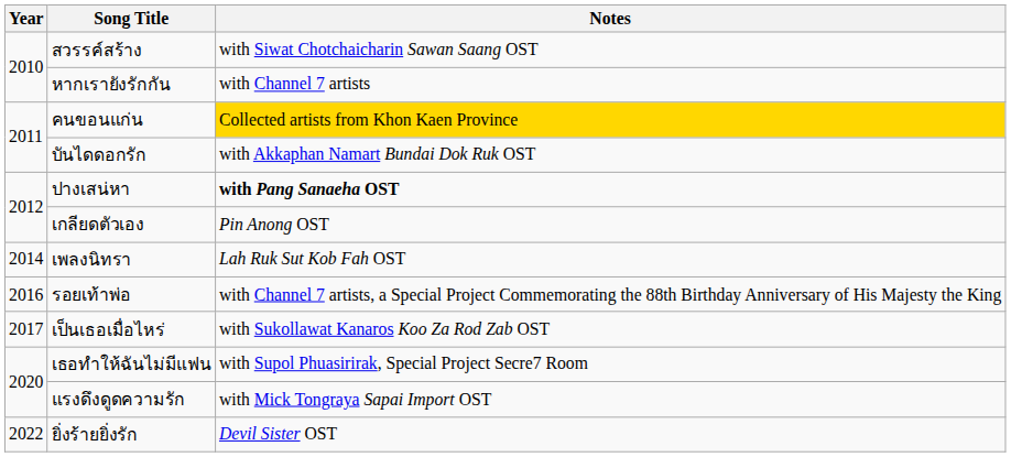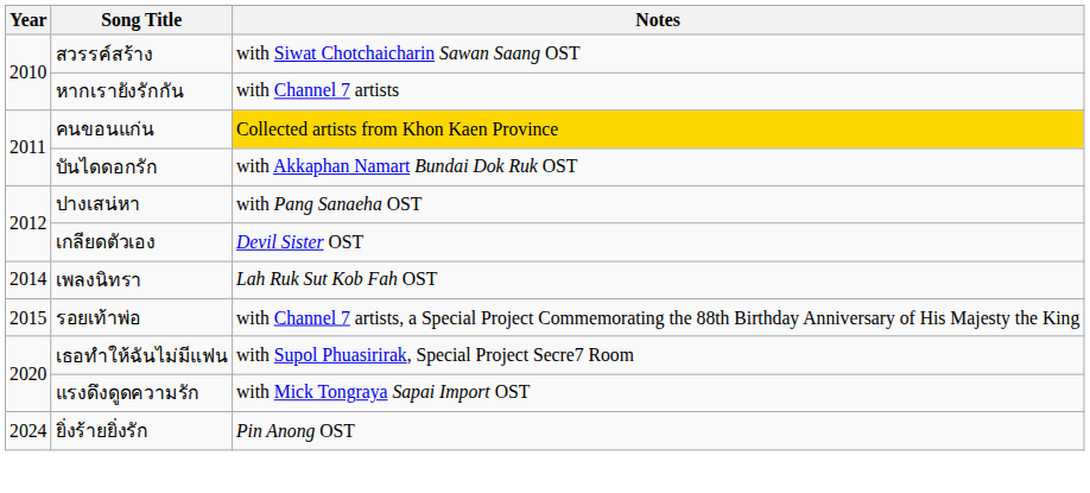 <table class="wikitable">
 <tr>
 <th>Year</th>
 <th>Song Title</th>
 <th>Notes</th>
 </tr>
 <tr>
 <td rowspan="2">2010</td>
 <td>สวรรค์สร้าง</td>
 <td>with <a href='#'>Siwat Chotchaicharin</a> <em>Sawan Saang</em> OST</td>
 </tr>
 <tr>
 <td>หากเรายังรักกัน</td>
 <td>with <a href='#'>Channel 7</a> artists</td>
 </tr>
 <tr>
 <td rowspan="2">2011</td>
 <td>คนขอนแก่น</td>
 <td style="background: gold;">Collected artists from Khon Kaen Province</td>
 </tr>
 <tr>
 <td>บันไดดอกรัก</td>
 <td>with <a href='#'>Akkaphan Namart</a> <em>Bundai Dok Ruk</em> OST</td>
 </tr>
 <tr>
 <td rowspan="2">2012</td>
 <td>ปางเสน่หา</td>
-<td><strong>with  <em>Pang Sanaeha</em> OST</strong></td>
+<td>with  <em>Pang Sanaeha</em> OST</td>
 </tr>
 <tr>
 <td>เกลียดตัวเอง</td>
-<td><em>Pin Anong</em> OST</td>
+<td><em><a href='#'>Devil Sister</a></em> OST</td>
 </tr>
 <tr>
 <td>2014</td>
 <td>เพลงนิทรา</td>
 <td><em>Lah Ruk Sut Kob Fah</em> OST</td>
 </tr>
 <tr>
-<td>2016</td>
+<td>2015</td>
 <td>รอยเท้าพ่อ</td>
 <td>with <a href='#'>Channel 7</a> artists, a Special Project Commemorating the 88th Birthday Anniversary of His Majesty the King</td>
-</tr>
-<tr>
-<td>2017</td>
-<td>เป็นเธอเมื่อไหร่</td>
-<td>with <a href='#'>Sukollawat Kanaros</a> <em>Koo Za Rod Zab</em> OST</td>
 </tr>
 <tr>
 <td rowspan="2">2020</td>
 <td>เธอทำให้ฉันไม่มีแฟน</td>
 <td>with <a href='#'>Supol Phuasirirak</a>, Special Project Secre7 Room</td>
 </tr>
 <tr>
 <td>แรงดึงดูดความรัก</td>
 <td>with <a href='#'>Mick Tongraya</a> <em>Sapai Import</em> OST</td>
 </tr>
 <tr>
-<td>2022</td>
+<td>2024</td>
 <td>ยิ่งร้ายยิ่งรัก</td>
-<td><em><a href='#'>Devil Sister</a></em> OST</td>
+<td><em>Pin Anong</em> OST</td>
 </tr>
 </table>
